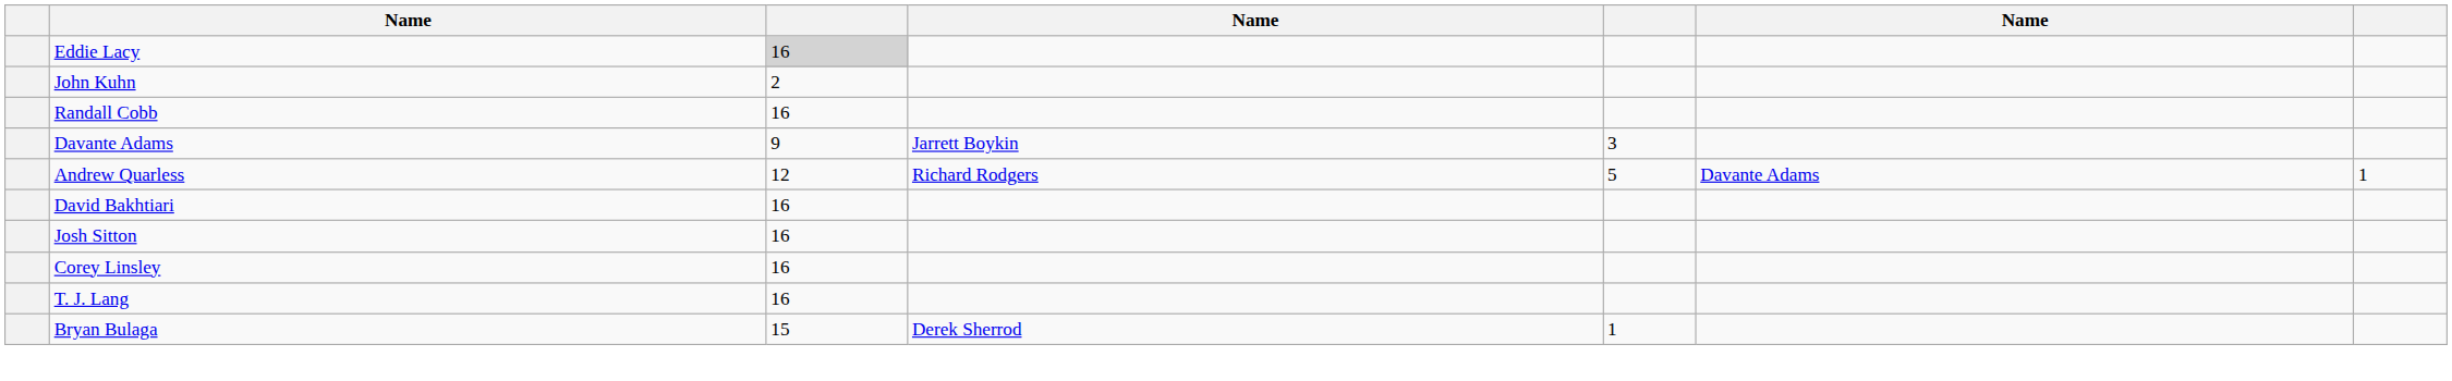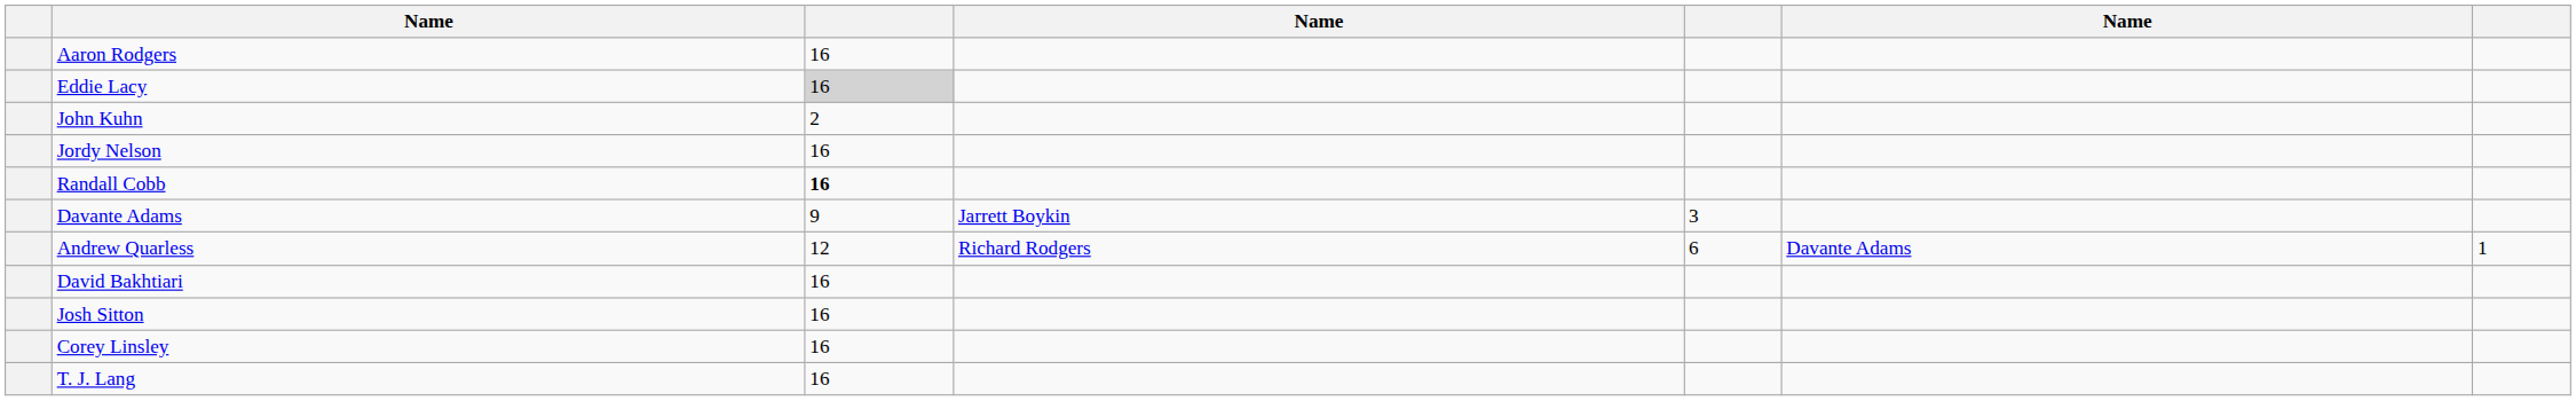 <table class="wikitable" style="width:100%; text-align:center; font-size:95%; text-align:left;">
 <tr>
 <th scope=col></th>
 <th scope=col>Name</th>
 <th scope=col></th>
 <th scope=col>Name</th>
 <th scope=col></th>
 <th scope=col>Name</th>
 <th scope=col></th>
+</tr>
+<tr>
+<th scope=row></th>
+<td><a href='#'>Aaron Rodgers</a></td>
+<td>16</td>
+<td></td>
+<td></td>
+<td></td>
+<td></td>
 </tr>
 <tr>
 <th scope=row></th>
 <td><a href='#'>Eddie Lacy</a></td>
 <td style="background: lightgrey;">16</td>
 <td></td>
 <td></td>
 <td></td>
 <td></td>
 </tr>
 <tr>
 <th scope=row></th>
 <td><a href='#'>John Kuhn</a></td>
 <td>2</td>
 <td></td>
 <td></td>
 <td></td>
 <td></td>
 </tr>
 <tr>
 <th scope=row></th>
+<td><a href='#'>Jordy Nelson</a></td>
+<td>16</td>
+<td></td>
+<td></td>
+<td></td>
+<td></td>
+</tr>
+<tr>
+<th scope=row></th>
 <td><a href='#'>Randall Cobb</a></td>
-<td>16</td>
+<td><strong>16</strong></td>
 <td></td>
 <td></td>
 <td></td>
 <td></td>
 </tr>
 <tr>
 <th scope=row></th>
 <td><a href='#'>Davante Adams</a></td>
 <td>9</td>
 <td><a href='#'>Jarrett Boykin</a></td>
 <td>3</td>
 <td></td>
 <td></td>
 </tr>
 <tr>
 <th scope=row></th>
 <td><a href='#'>Andrew Quarless</a></td>
 <td>12</td>
 <td><a href='#'>Richard Rodgers</a></td>
-<td>5</td>
+<td>6</td>
 <td><a href='#'>Davante Adams</a></td>
 <td>1</td>
 </tr>
 <tr>
 <th scope=row></th>
 <td><a href='#'>David Bakhtiari</a></td>
 <td>16</td>
 <td></td>
 <td></td>
 <td></td>
 <td></td>
 </tr>
 <tr>
 <th scope=row></th>
 <td><a href='#'>Josh Sitton</a></td>
 <td>16</td>
 <td></td>
 <td></td>
 <td></td>
 <td></td>
 </tr>
 <tr>
 <th scope=row></th>
 <td><a href='#'>Corey Linsley</a></td>
 <td>16</td>
 <td></td>
 <td></td>
 <td></td>
 <td></td>
 </tr>
 <tr>
 <th scope=row></th>
 <td><a href='#'>T. J. Lang</a></td>
 <td>16</td>
 <td></td>
 <td></td>
 <td></td>
 <td></td>
 </tr>
-<tr>
-<th scope=row></th>
-<td><a href='#'>Bryan Bulaga</a></td>
-<td>15</td>
-<td><a href='#'>Derek Sherrod</a></td>
-<td>1</td>
-<td></td>
-<td></td>
-</tr>
 </table>
